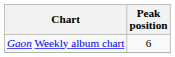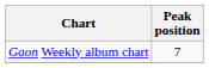 <table class="wikitable sortable">
 <tr>
 <th>Chart</th>
 <th>Peak<br>position</th>
 </tr>
 <tr>
 <td><em><a href='#'>Gaon</a></em> <a href='#'>Weekly album chart</a></td>
-<td align="center">6</td>
+<td align="center">7</td>
 </tr>
 <tr>
 </tr>
 </table>
